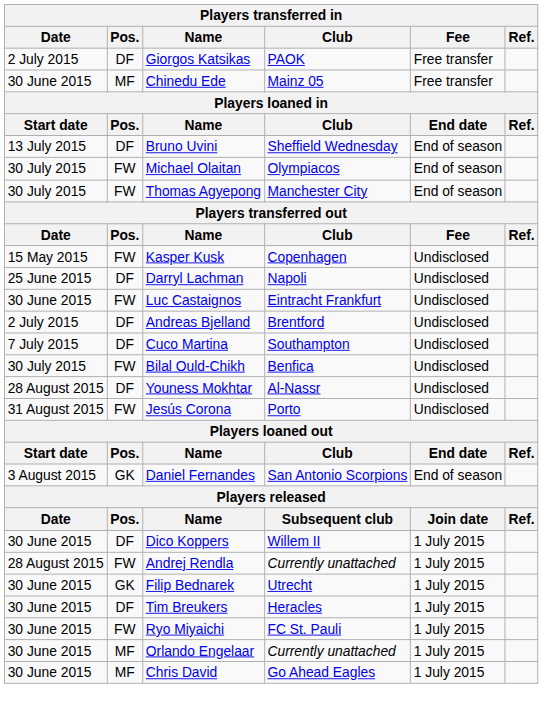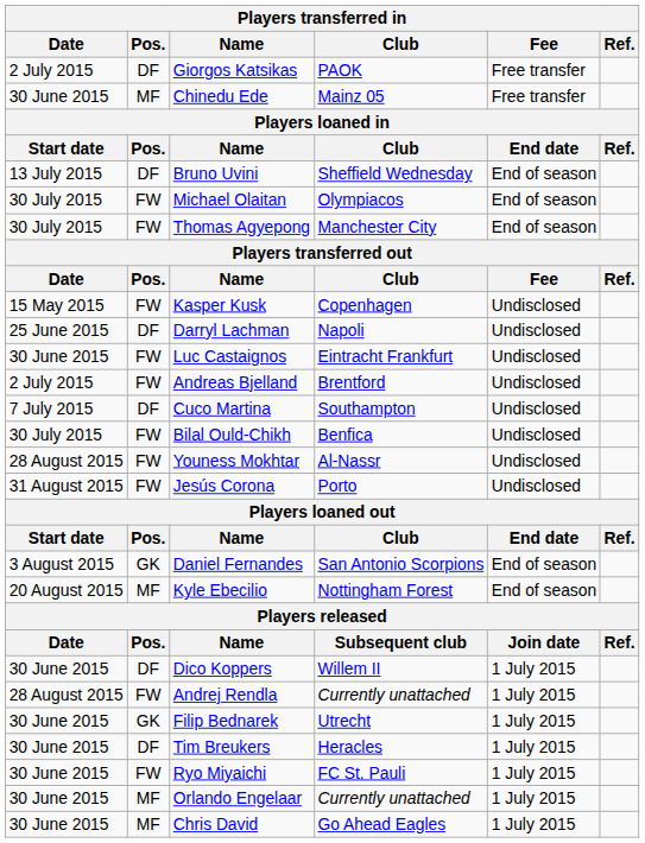 <table class="wikitable" style="font-size:95%;">
 <tr>
 <th colspan="6">Players transferred in</th>
 </tr>
 <tr>
 <th>Date</th>
 <th>Pos.</th>
 <th>Name</th>
 <th>Club</th>
 <th>Fee</th>
 <th>Ref.</th>
 </tr>
 <tr>
 <td>2 July 2015</td>
 <td align="center">DF</td>
 <td> <a href='#'>Giorgos Katsikas</a></td>
 <td> <a href='#'>PAOK</a></td>
 <td>Free transfer</td>
 <td align="center"></td>
 </tr>
 <tr>
 <td>30 June 2015</td>
 <td align="center">MF</td>
 <td> <a href='#'>Chinedu Ede</a></td>
 <td> <a href='#'>Mainz 05</a></td>
 <td>Free transfer</td>
 <td align="center"></td>
 </tr>
 <tr>
 <th colspan="6">Players loaned in</th>
 </tr>
 <tr>
 <th>Start date</th>
 <th>Pos.</th>
 <th>Name</th>
 <th>Club</th>
 <th>End date</th>
 <th>Ref.</th>
 </tr>
 <tr>
 <td>13 July 2015</td>
 <td align="center">DF</td>
 <td> <a href='#'>Bruno Uvini</a></td>
 <td> <a href='#'>Sheffield Wednesday</a></td>
 <td>End of season</td>
 <td align="center"></td>
 </tr>
 <tr>
 <td>30 July 2015</td>
 <td align="center">FW</td>
 <td> <a href='#'>Michael Olaitan</a></td>
 <td> <a href='#'>Olympiacos</a></td>
 <td>End of season</td>
 <td align="center"></td>
 </tr>
 <tr>
 <td>30 July 2015</td>
 <td align="center">FW</td>
 <td> <a href='#'>Thomas Agyepong</a></td>
 <td> <a href='#'>Manchester City</a></td>
 <td>End of season</td>
 <td align="center"></td>
 </tr>
 <tr>
 <th colspan="6">Players transferred out</th>
 </tr>
 <tr>
 <th>Date</th>
 <th>Pos.</th>
 <th>Name</th>
 <th>Club</th>
 <th>Fee</th>
 <th>Ref.</th>
 </tr>
 <tr>
 <td>15 May 2015</td>
 <td align="center">FW</td>
 <td> <a href='#'>Kasper Kusk</a></td>
 <td> <a href='#'>Copenhagen</a></td>
 <td>Undisclosed</td>
 <td align="center"></td>
 </tr>
 <tr>
 <td>25 June 2015</td>
 <td align="center">DF</td>
 <td> <a href='#'>Darryl Lachman</a></td>
 <td> <a href='#'>Napoli</a></td>
 <td>Undisclosed</td>
 <td align="center"></td>
 </tr>
 <tr>
 <td>30 June 2015</td>
 <td align="center">FW</td>
 <td> <a href='#'>Luc Castaignos</a></td>
 <td> <a href='#'>Eintracht Frankfurt</a></td>
 <td>Undisclosed</td>
 <td align="center"></td>
 </tr>
 <tr>
 <td>2 July 2015</td>
-<td align="center">DF</td>
+<td align="center">FW</td>
 <td> <a href='#'>Andreas Bjelland</a></td>
 <td> <a href='#'>Brentford</a></td>
 <td>Undisclosed</td>
 <td align="center"></td>
 </tr>
 <tr>
 <td>7 July 2015</td>
 <td align="center">DF</td>
 <td> <a href='#'>Cuco Martina</a></td>
 <td> <a href='#'>Southampton</a></td>
 <td>Undisclosed</td>
 <td align="center"></td>
 </tr>
 <tr>
 <td>30 July 2015</td>
 <td align="center">FW</td>
 <td> <a href='#'>Bilal Ould-Chikh</a></td>
 <td> <a href='#'>Benfica</a></td>
 <td>Undisclosed</td>
 <td align="center"></td>
 </tr>
 <tr>
 <td>28 August 2015</td>
-<td align="center">DF</td>
+<td align="center">FW</td>
 <td> <a href='#'>Youness Mokhtar</a></td>
 <td> <a href='#'>Al-Nassr</a></td>
 <td>Undisclosed</td>
 <td align="center"></td>
 </tr>
 <tr>
 <td>31 August 2015</td>
 <td align="center">FW</td>
 <td> <a href='#'>Jesús Corona</a></td>
 <td> <a href='#'>Porto</a></td>
 <td>Undisclosed</td>
 <td align="center"></td>
 </tr>
 <tr>
 <th colspan="6">Players loaned out</th>
 </tr>
 <tr>
 <th>Start date</th>
 <th>Pos.</th>
 <th>Name</th>
 <th>Club</th>
 <th>End date</th>
 <th>Ref.</th>
 </tr>
 <tr>
 <td>3 August 2015</td>
 <td align="center">GK</td>
 <td> <a href='#'>Daniel Fernandes</a></td>
 <td> <a href='#'>San Antonio Scorpions</a></td>
+<td>End of season</td>
+<td align="center"></td>
+</tr>
+<tr>
+<td>20 August 2015</td>
+<td align="center">MF</td>
+<td> <a href='#'>Kyle Ebecilio</a></td>
+<td> <a href='#'>Nottingham Forest</a></td>
 <td>End of season</td>
 <td align="center"></td>
 </tr>
 <tr>
 <th colspan="6">Players released</th>
 </tr>
 <tr>
 <th>Date</th>
 <th>Pos.</th>
 <th>Name</th>
 <th>Subsequent club</th>
 <th>Join date</th>
 <th>Ref.</th>
 </tr>
 <tr>
 <td>30 June 2015</td>
 <td align="center">DF</td>
 <td> <a href='#'>Dico Koppers</a></td>
 <td> <a href='#'>Willem II</a></td>
 <td>1 July 2015</td>
 <td align="center"></td>
 </tr>
 <tr>
 <td>28 August 2015</td>
 <td align="center">FW</td>
 <td> <a href='#'>Andrej Rendla</a></td>
 <td><em>Currently unattached</em></td>
 <td>1 July 2015</td>
 <td align="center"></td>
 </tr>
 <tr>
 <td>30 June 2015</td>
 <td align="center">GK</td>
 <td> <a href='#'>Filip Bednarek</a></td>
 <td> <a href='#'>Utrecht</a></td>
 <td>1 July 2015</td>
 <td align="center"></td>
 </tr>
 <tr>
 <td>30 June 2015</td>
 <td align="center">DF</td>
 <td> <a href='#'>Tim Breukers</a></td>
 <td> <a href='#'>Heracles</a></td>
 <td>1 July 2015</td>
 <td align="center"></td>
 </tr>
 <tr>
 <td>30 June 2015</td>
 <td align="center">FW</td>
 <td> <a href='#'>Ryo Miyaichi</a></td>
 <td> <a href='#'>FC St. Pauli</a></td>
 <td>1 July 2015</td>
 <td align="center"></td>
 </tr>
 <tr>
 <td>30 June 2015</td>
 <td align="center">MF</td>
 <td> <a href='#'>Orlando Engelaar</a></td>
 <td><em>Currently unattached</em></td>
 <td>1 July 2015</td>
 <td align="center"></td>
 </tr>
 <tr>
 <td>30 June 2015</td>
 <td align="center">MF</td>
 <td> <a href='#'>Chris David</a></td>
 <td> <a href='#'>Go Ahead Eagles</a></td>
 <td>1 July 2015</td>
 <td align="center"></td>
 </tr>
 </table>
